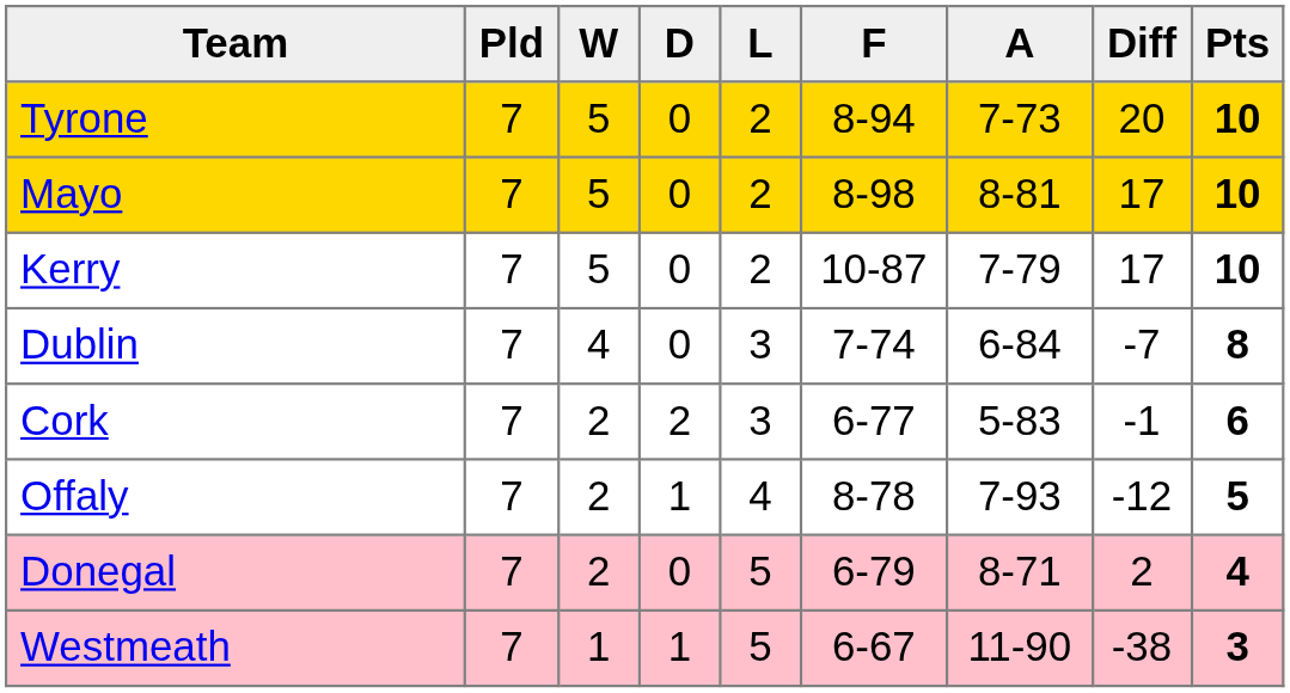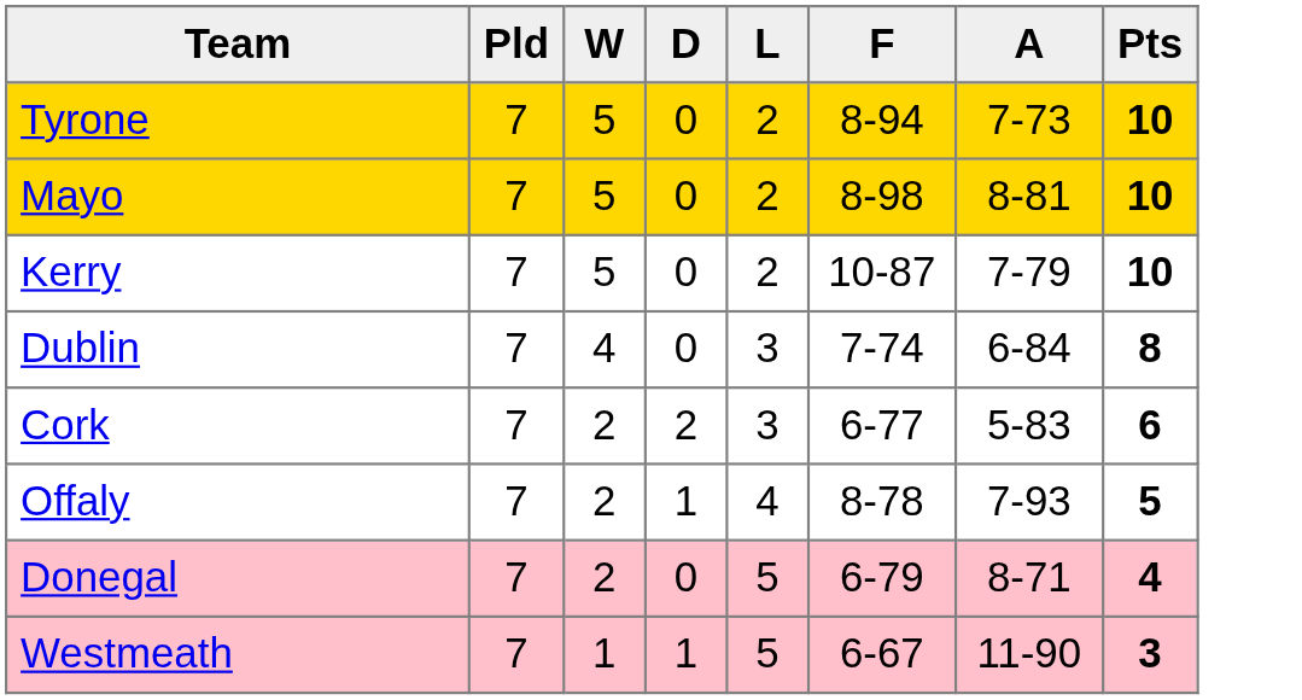 <table style=border-collapse:collapse border=1 cellspacing=0 cellpadding=5>
 <tr align=center bgcolor=#efefef>
 <th width=165>Team</th>
 <th width=20>Pld</th>
 <th width=20>W</th>
 <th width=20>D</th>
 <th width=20>L</th>
 <th width=45>F</th>
 <th width=45>A</th>
-<th width=20>Diff</th>
 <th width=20>Pts</th>
 </tr>
 <tr align=center style= "background:gold;">
 <td style="text-align:left"><a href='#'>Tyrone</a></td>
 <td>7</td>
 <td>5</td>
 <td>0</td>
 <td>2</td>
 <td>8-94</td>
 <td>7-73</td>
-<td>20</td>
 <td><strong>10</strong></td>
 </tr>
 <tr align=center style= "background:gold;">
 <td style="text-align:left"><a href='#'>Mayo</a></td>
 <td>7</td>
 <td>5</td>
 <td>0</td>
 <td>2</td>
 <td>8-98</td>
 <td>8-81</td>
-<td>17</td>
 <td><strong>10</strong></td>
 </tr>
 <tr align=center style= "">
 <td style="text-align:left"><a href='#'>Kerry</a></td>
 <td>7</td>
 <td>5</td>
 <td>0</td>
 <td>2</td>
 <td>10-87</td>
 <td>7-79</td>
-<td>17</td>
 <td><strong>10</strong></td>
 </tr>
 <tr align=center style= "">
 <td style="text-align:left"><a href='#'>Dublin</a></td>
 <td>7</td>
 <td>4</td>
 <td>0</td>
 <td>3</td>
 <td>7-74</td>
 <td>6-84</td>
-<td>-7</td>
 <td><strong>8</strong></td>
 </tr>
 <tr align=center style= "">
 <td style="text-align:left"><a href='#'>Cork</a></td>
 <td>7</td>
 <td>2</td>
 <td>2</td>
 <td>3</td>
 <td>6-77</td>
 <td>5-83</td>
-<td>-1</td>
 <td><strong>6</strong></td>
 </tr>
 <tr align=center style= "">
 <td style="text-align:left"><a href='#'>Offaly</a></td>
 <td>7</td>
 <td>2</td>
 <td>1</td>
 <td>4</td>
 <td>8-78</td>
 <td>7-93</td>
-<td>-12</td>
 <td><strong>5</strong></td>
 </tr>
 <tr align=center style= "background:#FFC0CB">
 <td style="text-align:left"><a href='#'>Donegal</a></td>
 <td>7</td>
 <td>2</td>
 <td>0</td>
 <td>5</td>
 <td>6-79</td>
 <td>8-71</td>
-<td>2</td>
 <td><strong>4</strong></td>
 </tr>
 <tr align=center style= "background:#FFC0CB">
 <td style="text-align:left"><a href='#'>Westmeath</a></td>
 <td>7</td>
 <td>1</td>
 <td>1</td>
 <td>5</td>
 <td>6-67</td>
 <td>11-90</td>
-<td>-38</td>
 <td><strong>3</strong></td>
 </tr>
 </table>
